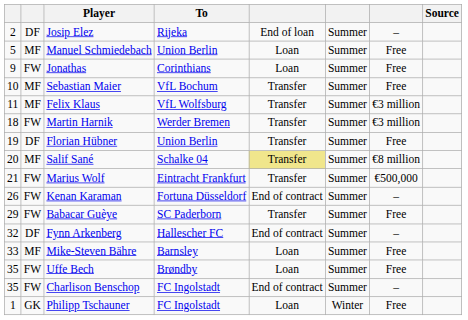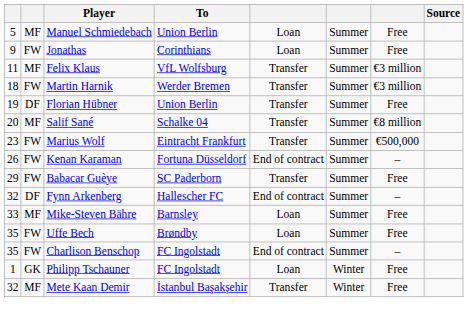 <table class="wikitable" style="text-align:center;">
 <tr>
 <th></th>
 <th></th>
 <th>Player</th>
 <th>To</th>
 <th></th>
 <th></th>
 <th></th>
 <th>Source</th>
-</tr>
-<tr>
-<td>2</td>
-<td>DF</td>
-<td align="left"> <a href='#'>Josip Elez</a></td>
-<td align="left"> <a href='#'>Rijeka</a></td>
-<td>End of loan</td>
-<td>Summer</td>
-<td>–</td>
-<td></td>
 </tr>
 <tr>
 <td>5</td>
 <td>MF</td>
 <td align="left"> <a href='#'>Manuel Schmiedebach</a></td>
 <td align="left"> <a href='#'>Union Berlin</a></td>
 <td>Loan</td>
 <td>Summer</td>
 <td>Free</td>
 <td></td>
 </tr>
 <tr>
 <td>9</td>
 <td>FW</td>
 <td align="left"> <a href='#'>Jonathas</a></td>
 <td align="left"> <a href='#'>Corinthians</a></td>
 <td>Loan</td>
-<td>Summer</td>
-<td>Free</td>
-<td></td>
-</tr>
-<tr>
-<td>10</td>
-<td>MF</td>
-<td align="left"> <a href='#'>Sebastian Maier</a></td>
-<td align="left"> <a href='#'>VfL Bochum</a></td>
-<td>Transfer</td>
 <td>Summer</td>
 <td>Free</td>
 <td></td>
 </tr>
 <tr>
 <td>11</td>
 <td>MF</td>
 <td align="left"> <a href='#'>Felix Klaus</a></td>
 <td align="left"> <a href='#'>VfL Wolfsburg</a></td>
 <td>Transfer</td>
 <td>Summer</td>
 <td>€3 million</td>
 <td></td>
 </tr>
 <tr>
 <td>18</td>
 <td>FW</td>
 <td align="left"> <a href='#'>Martin Harnik</a></td>
 <td align="left"> <a href='#'>Werder Bremen</a></td>
 <td>Transfer</td>
 <td>Summer</td>
 <td>€3 million</td>
 <td></td>
 </tr>
 <tr>
 <td>19</td>
 <td>DF</td>
 <td align="left"> <a href='#'>Florian Hübner</a></td>
 <td align="left"> <a href='#'>Union Berlin</a></td>
 <td>Transfer</td>
 <td>Summer</td>
 <td>Free</td>
 <td></td>
 </tr>
 <tr>
 <td>20</td>
 <td>MF</td>
 <td align="left"> <a href='#'>Salif Sané</a></td>
 <td align="left"> <a href='#'>Schalke 04</a></td>
-<td style="background: khaki;">Transfer</td>
+<td>Transfer</td>
 <td>Summer</td>
 <td>€8 million</td>
 <td></td>
 </tr>
 <tr>
-<td>21</td>
+<td>23</td>
 <td>FW</td>
 <td align="left"> <a href='#'>Marius Wolf</a></td>
 <td align="left"> <a href='#'>Eintracht Frankfurt</a></td>
 <td>Transfer</td>
 <td>Summer</td>
 <td>€500,000</td>
 <td></td>
 </tr>
 <tr>
 <td>26</td>
 <td>FW</td>
 <td align="left"> <a href='#'>Kenan Karaman</a></td>
 <td align="left"> <a href='#'>Fortuna Düsseldorf</a></td>
 <td>End of contract</td>
 <td>Summer</td>
 <td>–</td>
 <td></td>
 </tr>
 <tr>
 <td>29</td>
 <td>FW</td>
 <td align="left"> <a href='#'>Babacar Guèye</a></td>
 <td align="left"> <a href='#'>SC Paderborn</a></td>
 <td>Transfer</td>
 <td>Summer</td>
 <td>Free</td>
 <td></td>
 </tr>
 <tr>
 <td>32</td>
 <td>DF</td>
 <td align="left"> <a href='#'>Fynn Arkenberg</a></td>
 <td align="left"> <a href='#'>Hallescher FC</a></td>
 <td>End of contract</td>
 <td>Summer</td>
 <td>–</td>
 <td></td>
 </tr>
 <tr>
 <td>33</td>
 <td>MF</td>
 <td align="left"> <a href='#'>Mike-Steven Bähre</a></td>
 <td align="left"> <a href='#'>Barnsley</a></td>
 <td>Loan</td>
 <td>Summer</td>
 <td>Free</td>
 <td></td>
 </tr>
 <tr>
 <td>35</td>
 <td>FW</td>
 <td align="left"> <a href='#'>Uffe Bech</a></td>
 <td align="left"> <a href='#'>Brøndby</a></td>
 <td>Loan</td>
 <td>Summer</td>
 <td>Free</td>
 <td></td>
 </tr>
 <tr>
 <td>35</td>
 <td>FW</td>
 <td align="left"> <a href='#'>Charlison Benschop</a></td>
 <td align="left"> <a href='#'>FC Ingolstadt</a></td>
 <td>End of contract</td>
 <td>Summer</td>
 <td>–</td>
 <td></td>
 </tr>
 <tr>
 <td>1</td>
 <td>GK</td>
 <td align="left"> <a href='#'>Philipp Tschauner</a></td>
 <td align="left"> <a href='#'>FC Ingolstadt</a></td>
 <td>Loan</td>
 <td>Winter</td>
 <td>Free</td>
 <td></td>
 </tr>
+<tr>
+<td>32</td>
+<td>MF</td>
+<td align="left"> <a href='#'>Mete Kaan Demir</a></td>
+<td align="left"> <a href='#'>İstanbul Başakşehir</a></td>
+<td>Transfer</td>
+<td>Winter</td>
+<td>Free</td>
+<td></td>
+</tr>
 </table>
